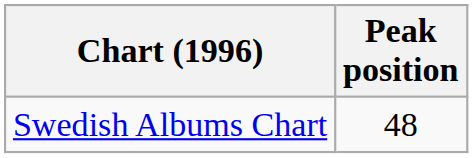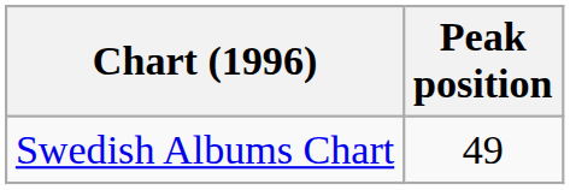 <table class="wikitable sortable">
 <tr>
 <th>Chart (1996)</th>
 <th>Peak<br>position</th>
 </tr>
 <tr>
 <td><a href='#'>Swedish Albums Chart</a></td>
-<td style="text-align:center;">48</td>
+<td style="text-align:center;">49</td>
 </tr>
 </table>
